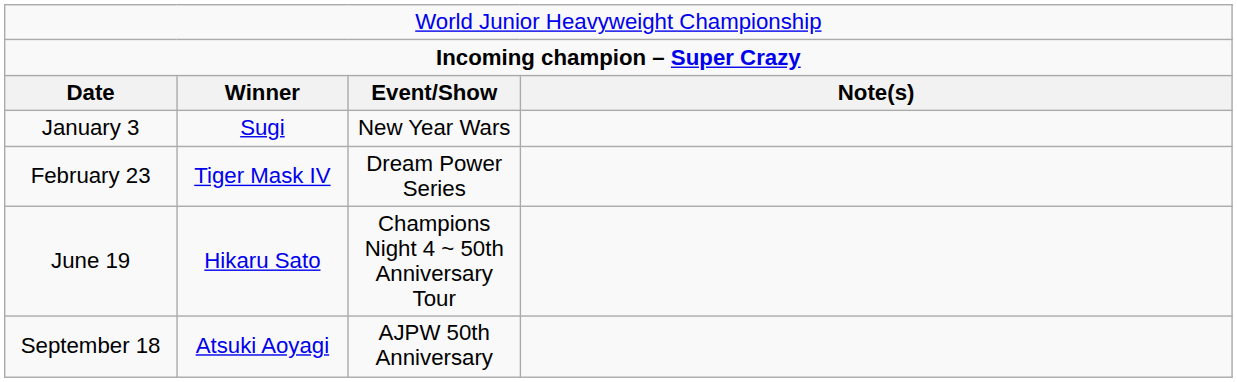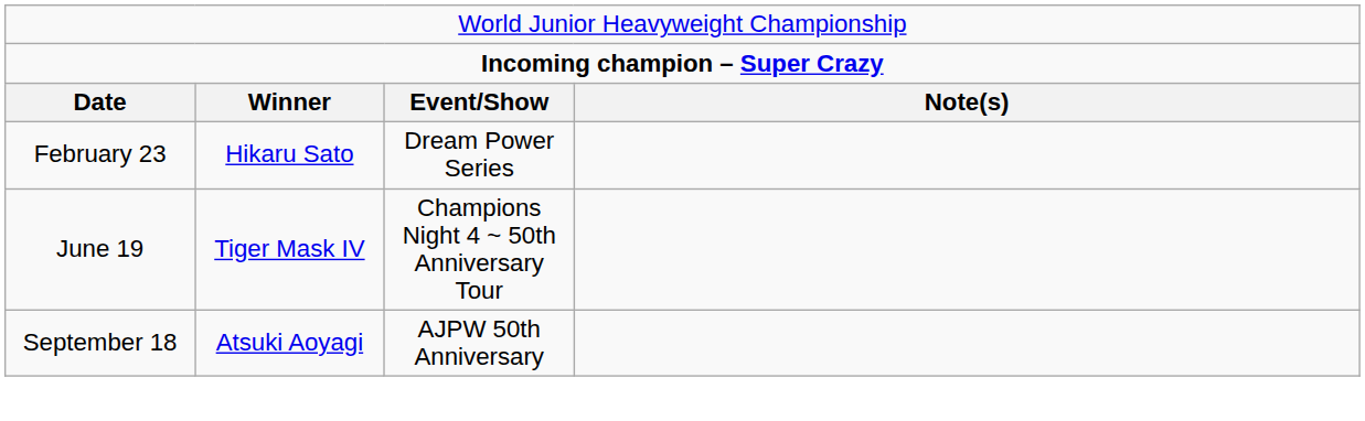 <table class="wikitable" style="text-align:center; width:100%;">
 <tr>
 <td colspan="4" style="text-align: center;"><a href='#'>World Junior Heavyweight Championship</a></td>
 </tr>
 <tr>
 <td colspan="4" style="text-align: center;"><strong>Incoming champion – <a href='#'>Super Crazy</a></strong></td>
 </tr>
 <tr>
 <th width=14%>Date</th>
 <th width=14%>Winner</th>
 <th width=14%>Event/Show</th>
 <th width=58%>Note(s)</th>
 </tr>
 <tr>
-<td>January 3</td>
-<td><a href='#'>Sugi</a></td>
-<td>New Year Wars<br></td>
-<td></td>
-</tr>
-<tr>
 <td>February 23</td>
-<td><a href='#'>Tiger Mask IV</a></td>
+<td><a href='#'>Hikaru Sato</a></td>
 <td>Dream Power Series<br></td>
 <td></td>
 </tr>
 <tr>
 <td>June 19</td>
-<td><a href='#'>Hikaru Sato</a></td>
+<td><a href='#'>Tiger Mask IV</a></td>
 <td>Champions Night 4 ~ 50th Anniversary Tour</td>
 <td></td>
 </tr>
 <tr>
 <td>September 18</td>
 <td><a href='#'>Atsuki Aoyagi</a></td>
 <td>AJPW 50th Anniversary</td>
 <td></td>
 </tr>
 </table>
